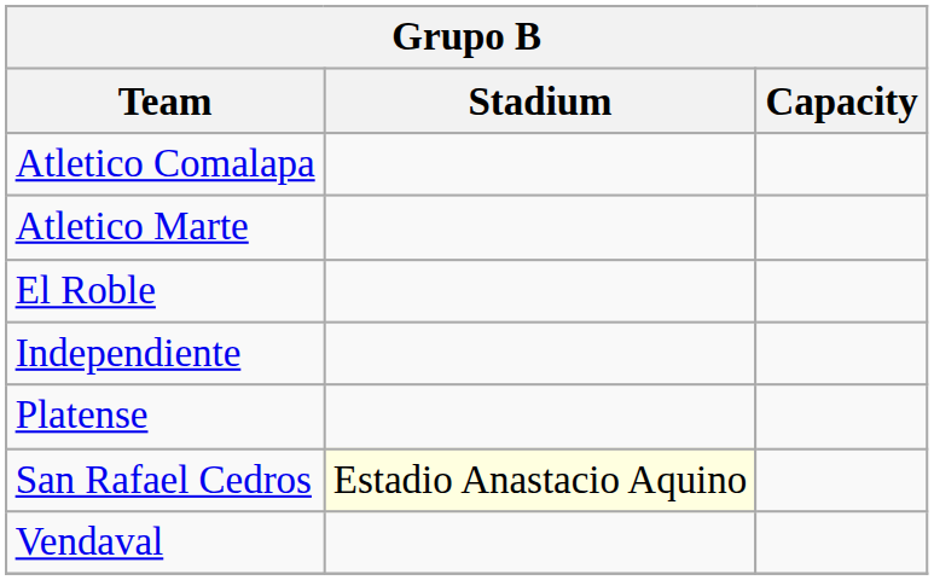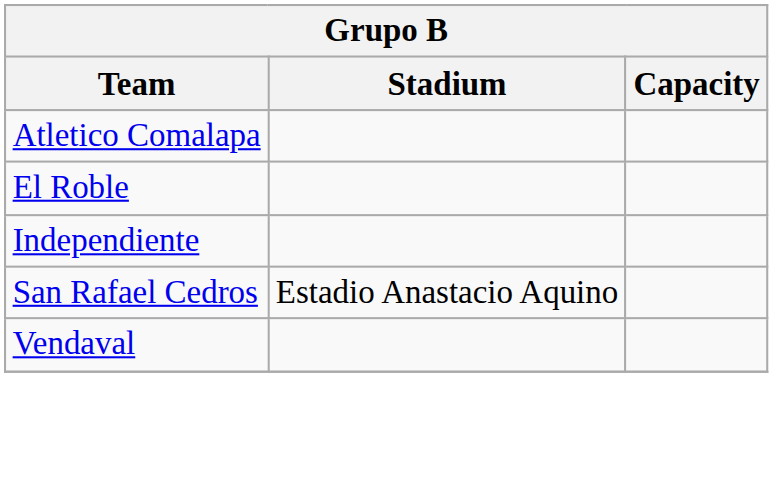 <table class="wikitable" style="text-align:left">
 <tr>
 <th colspan=3>Grupo B</th>
 </tr>
 <tr>
 <th>Team</th>
 <th>Stadium</th>
 <th>Capacity</th>
 </tr>
 <tr>
 <td><a href='#'>Atletico Comalapa</a></td>
 <td></td>
 <td></td>
 </tr>
 <tr>
-<td><a href='#'>Atletico Marte</a></td>
-<td></td>
-<td></td>
-</tr>
-<tr>
 <td><a href='#'>El Roble</a></td>
 <td></td>
 <td></td>
 </tr>
 <tr>
 <td><a href='#'>Independiente</a></td>
 <td></td>
 <td></td>
 </tr>
 <tr>
-<td><a href='#'>Platense</a></td>
-<td></td>
-<td></td>
-</tr>
-<tr>
 <td><a href='#'>San Rafael Cedros</a></td>
-<td style="background: lightyellow;">Estadio Anastacio Aquino</td>
+<td>Estadio Anastacio Aquino</td>
 <td></td>
 </tr>
 <tr>
 <td><a href='#'>Vendaval</a></td>
 <td></td>
 <td></td>
 </tr>
 <tr>
 </tr>
 </table>
